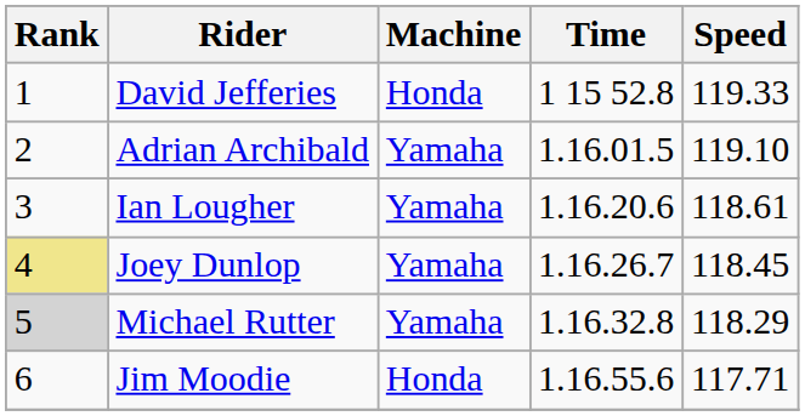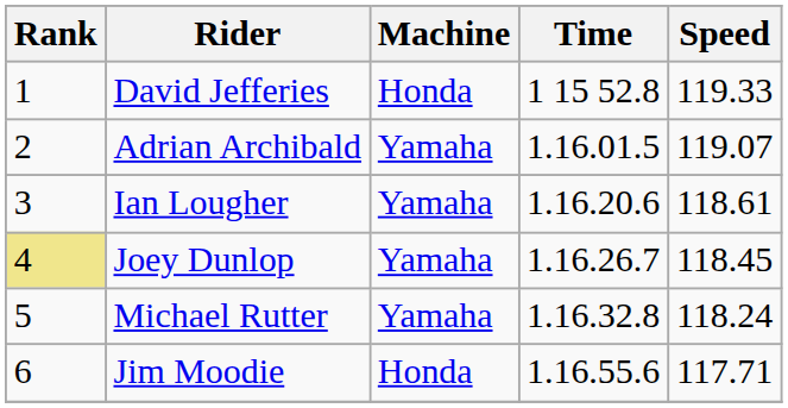 <table class="wikitable">
 <tr style="background:#efefef;">
 <th>Rank</th>
 <th>Rider</th>
 <th>Machine</th>
 <th>Time</th>
 <th>Speed</th>
 </tr>
 <tr>
 <td>1</td>
 <td> <a href='#'>David Jefferies</a></td>
 <td><a href='#'>Honda</a></td>
 <td>1 15 52.8</td>
 <td>119.33</td>
 </tr>
 <tr>
 <td>2</td>
 <td> <a href='#'>Adrian Archibald</a></td>
 <td><a href='#'>Yamaha</a></td>
 <td>1.16.01.5</td>
-<td>119.10</td>
+<td>119.07</td>
 </tr>
 <tr>
 <td>3</td>
 <td> <a href='#'>Ian Lougher</a></td>
 <td><a href='#'>Yamaha</a></td>
 <td>1.16.20.6</td>
 <td>118.61</td>
 </tr>
 <tr>
 <td style="background: khaki;">4</td>
 <td> <a href='#'>Joey Dunlop</a></td>
 <td><a href='#'>Yamaha</a></td>
 <td>1.16.26.7</td>
 <td>118.45</td>
 </tr>
 <tr>
-<td style="background: lightgrey;">5</td>
+<td>5</td>
 <td> <a href='#'>Michael Rutter</a></td>
 <td><a href='#'>Yamaha</a></td>
 <td>1.16.32.8</td>
-<td>118.29</td>
+<td>118.24</td>
 </tr>
 <tr>
 <td>6</td>
 <td> <a href='#'>Jim Moodie</a></td>
 <td><a href='#'>Honda</a></td>
 <td>1.16.55.6</td>
 <td>117.71</td>
 </tr>
 <tr>
 </tr>
 </table>
